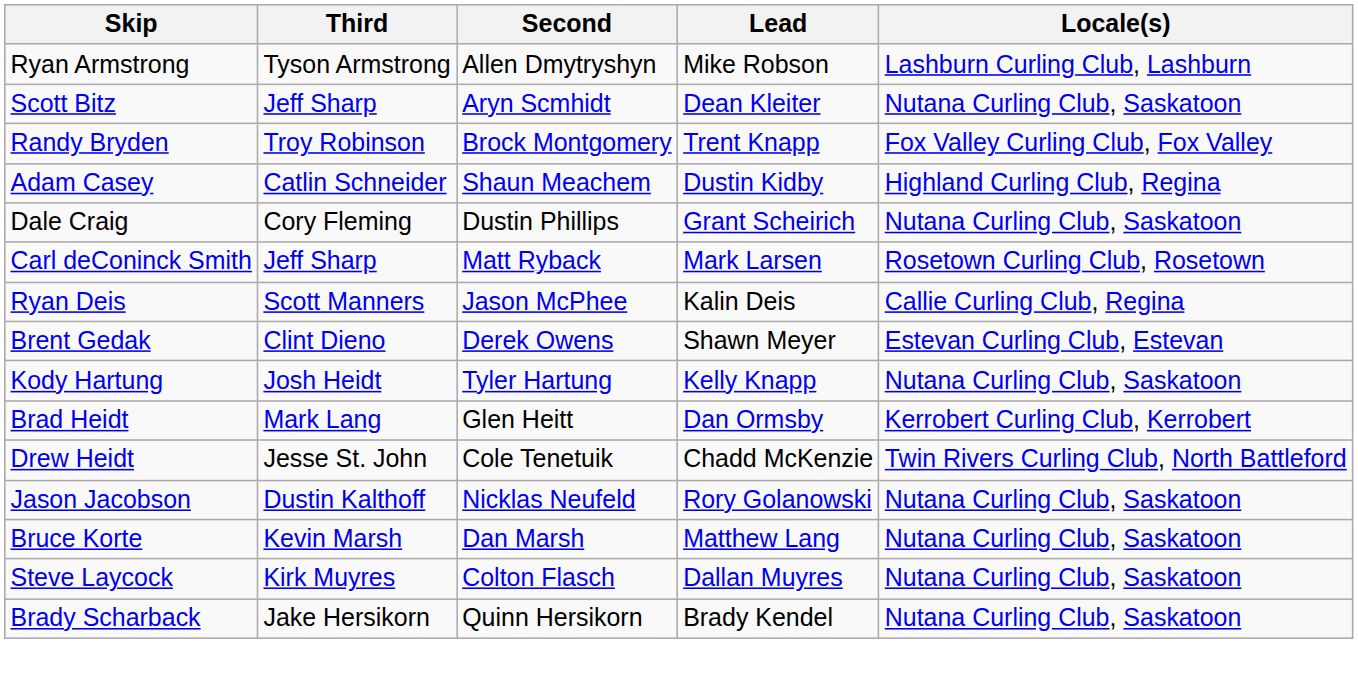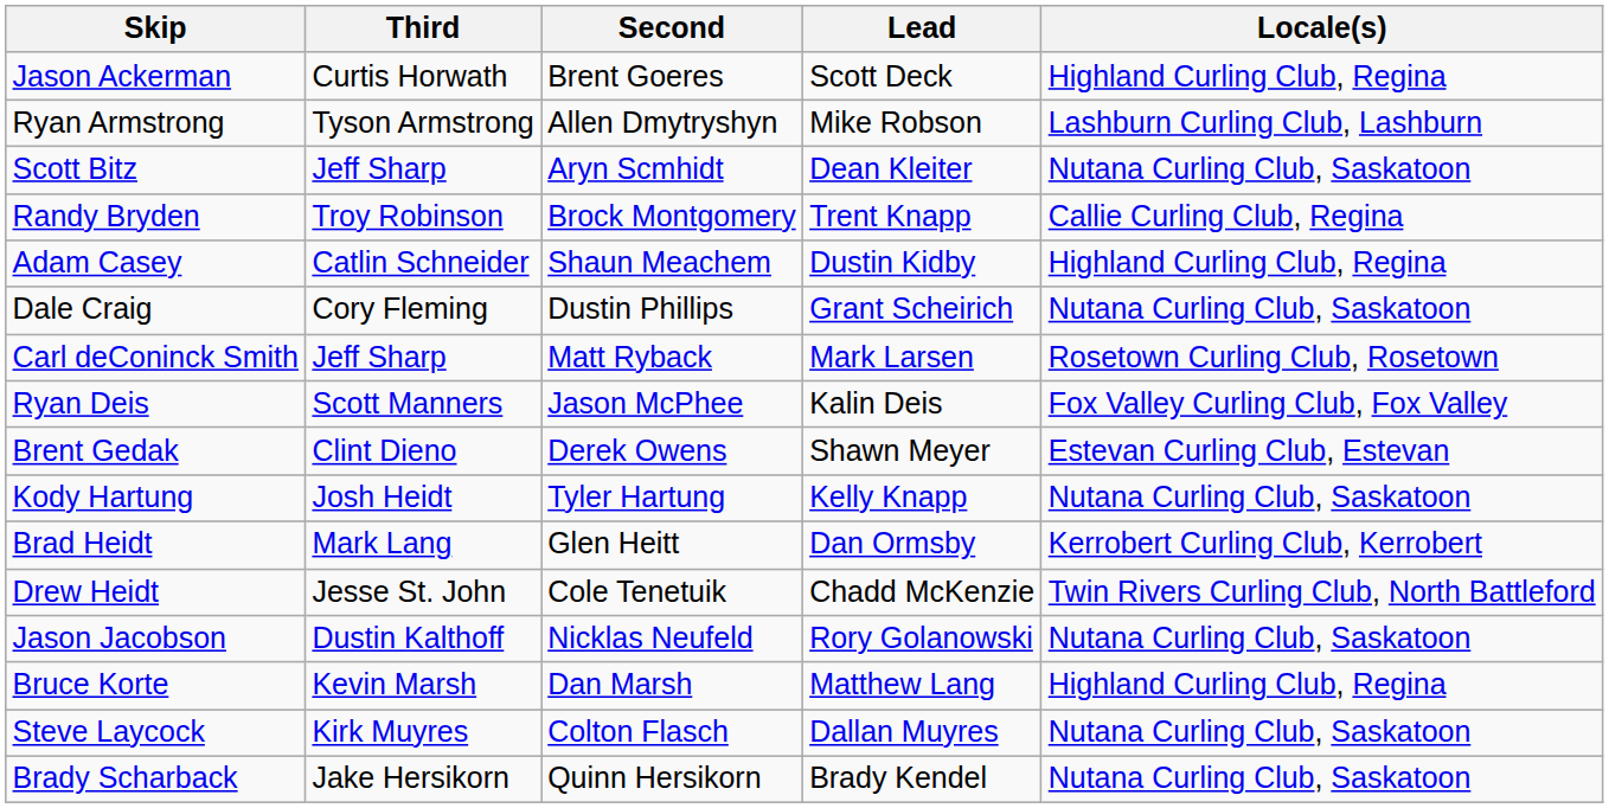 <table class="wikitable">
 <tr>
 <th>Skip</th>
 <th>Third</th>
 <th>Second</th>
 <th>Lead</th>
 <th>Locale(s)</th>
+</tr>
+<tr>
+<td><a href='#'>Jason Ackerman</a></td>
+<td>Curtis Horwath</td>
+<td>Brent Goeres</td>
+<td>Scott Deck</td>
+<td><a href='#'>Highland Curling Club</a>, <a href='#'>Regina</a></td>
 </tr>
 <tr>
 <td>Ryan Armstrong</td>
 <td>Tyson Armstrong</td>
 <td>Allen Dmytryshyn</td>
 <td>Mike Robson</td>
 <td><a href='#'>Lashburn Curling Club</a>, <a href='#'>Lashburn</a></td>
 </tr>
 <tr>
 <td><a href='#'>Scott Bitz</a></td>
 <td><a href='#'>Jeff Sharp</a></td>
 <td><a href='#'>Aryn Scmhidt</a></td>
 <td><a href='#'>Dean Kleiter</a></td>
 <td><a href='#'>Nutana Curling Club</a>, <a href='#'>Saskatoon</a></td>
 </tr>
 <tr>
 <td><a href='#'>Randy Bryden</a></td>
 <td><a href='#'>Troy Robinson</a></td>
 <td><a href='#'>Brock Montgomery</a></td>
 <td><a href='#'>Trent Knapp</a></td>
-<td><a href='#'>Fox Valley Curling Club</a>, <a href='#'>Fox Valley</a></td>
+<td><a href='#'>Callie Curling Club</a>, <a href='#'>Regina</a></td>
 </tr>
 <tr>
 <td><a href='#'>Adam Casey</a></td>
 <td><a href='#'>Catlin Schneider</a></td>
 <td><a href='#'>Shaun Meachem</a></td>
 <td><a href='#'>Dustin Kidby</a></td>
 <td><a href='#'>Highland Curling Club</a>, <a href='#'>Regina</a></td>
 </tr>
 <tr>
 <td>Dale Craig</td>
 <td>Cory Fleming</td>
 <td>Dustin Phillips</td>
 <td><a href='#'>Grant Scheirich</a></td>
 <td><a href='#'>Nutana Curling Club</a>, <a href='#'>Saskatoon</a></td>
 </tr>
 <tr>
 <td><a href='#'>Carl deConinck Smith</a></td>
 <td><a href='#'>Jeff Sharp</a></td>
 <td><a href='#'>Matt Ryback</a></td>
 <td><a href='#'>Mark Larsen</a></td>
 <td><a href='#'>Rosetown Curling Club</a>, <a href='#'>Rosetown</a></td>
 </tr>
 <tr>
 <td><a href='#'>Ryan Deis</a></td>
 <td><a href='#'>Scott Manners</a></td>
 <td><a href='#'>Jason McPhee</a></td>
 <td>Kalin Deis</td>
-<td><a href='#'>Callie Curling Club</a>, <a href='#'>Regina</a></td>
+<td><a href='#'>Fox Valley Curling Club</a>, <a href='#'>Fox Valley</a></td>
 </tr>
 <tr>
 <td><a href='#'>Brent Gedak</a></td>
 <td><a href='#'>Clint Dieno</a></td>
 <td><a href='#'>Derek Owens</a></td>
 <td>Shawn Meyer</td>
 <td><a href='#'>Estevan Curling Club</a>, <a href='#'>Estevan</a></td>
 </tr>
 <tr>
 <td><a href='#'>Kody Hartung</a></td>
 <td><a href='#'>Josh Heidt</a></td>
 <td><a href='#'>Tyler Hartung</a></td>
 <td><a href='#'>Kelly Knapp</a></td>
 <td><a href='#'>Nutana Curling Club</a>, <a href='#'>Saskatoon</a></td>
 </tr>
 <tr>
 <td><a href='#'>Brad Heidt</a></td>
 <td><a href='#'>Mark Lang</a></td>
 <td>Glen Heitt</td>
 <td><a href='#'>Dan Ormsby</a></td>
 <td><a href='#'>Kerrobert Curling Club</a>, <a href='#'>Kerrobert</a></td>
 </tr>
 <tr>
 <td><a href='#'>Drew Heidt</a></td>
 <td>Jesse St. John</td>
 <td>Cole Tenetuik</td>
 <td>Chadd McKenzie</td>
 <td><a href='#'>Twin Rivers Curling Club</a>, <a href='#'>North Battleford</a></td>
 </tr>
 <tr>
 <td><a href='#'>Jason Jacobson</a></td>
 <td><a href='#'>Dustin Kalthoff</a></td>
 <td><a href='#'>Nicklas Neufeld</a></td>
 <td><a href='#'>Rory Golanowski</a></td>
 <td><a href='#'>Nutana Curling Club</a>, <a href='#'>Saskatoon</a></td>
 </tr>
 <tr>
 <td><a href='#'>Bruce Korte</a></td>
 <td><a href='#'>Kevin Marsh</a></td>
 <td><a href='#'>Dan Marsh</a></td>
 <td><a href='#'>Matthew Lang</a></td>
-<td><a href='#'>Nutana Curling Club</a>, <a href='#'>Saskatoon</a></td>
+<td><a href='#'>Highland Curling Club</a>, <a href='#'>Regina</a></td>
 </tr>
 <tr>
 <td><a href='#'>Steve Laycock</a></td>
 <td><a href='#'>Kirk Muyres</a></td>
 <td><a href='#'>Colton Flasch</a></td>
 <td><a href='#'>Dallan Muyres</a></td>
 <td><a href='#'>Nutana Curling Club</a>, <a href='#'>Saskatoon</a></td>
 </tr>
 <tr>
 <td><a href='#'>Brady Scharback</a></td>
 <td>Jake Hersikorn</td>
 <td>Quinn Hersikorn</td>
 <td>Brady Kendel</td>
 <td><a href='#'>Nutana Curling Club</a>, <a href='#'>Saskatoon</a></td>
 </tr>
 </table>
